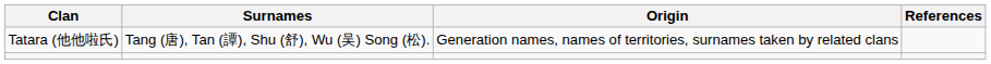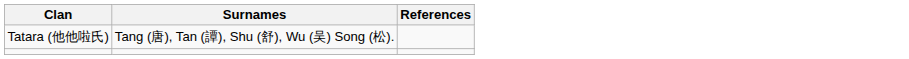 <table class="wikitable">
 <tr>
 <th>Clan</th>
 <th>Surnames</th>
-<th>Origin</th>
 <th>References</th>
 </tr>
 <tr>
 <td>Tatara (他他啦氏)</td>
 <td>Tang (唐), Tan (譚), Shu (舒), Wu (吴) Song (松).</td>
-<td>Generation names, names of territories, surnames taken by related clans</td>
 <td></td>
 </tr>
 <tr>
 <td></td>
 <td></td>
 <td></td>
-<td></td>
 </tr>
 </table>
